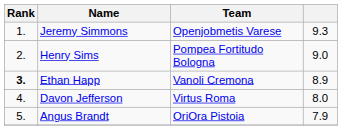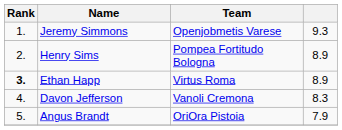 <table class="wikitable" style="text-align: center;">
 <tr>
 <th>Rank</th>
 <th width=180>Name</th>
 <th width=180>Team</th>
 <th width=40></th>
 </tr>
 <tr>
 <td>1.</td>
 <td align="left"> <a href='#'>Jeremy Simmons</a></td>
 <td style="text-align:left;"><a href='#'>Openjobmetis Varese</a></td>
 <td>9.3</td>
 </tr>
 <tr>
 <td>2.</td>
 <td align="left"> <a href='#'>Henry Sims</a></td>
 <td style="text-align:left;"><a href='#'>Pompea Fortitudo Bologna</a></td>
-<td>9.0</td>
+<td>8.9</td>
 </tr>
 <tr>
 <td><strong>3.</strong></td>
 <td align="left"> <a href='#'>Ethan Happ</a></td>
-<td style="text-align:left;"><a href='#'>Vanoli Cremona</a></td>
+<td style="text-align:left;"><a href='#'>Virtus Roma</a></td>
 <td>8.9</td>
 </tr>
 <tr>
 <td>4.</td>
 <td align="left"> <a href='#'>Davon Jefferson</a></td>
-<td style="text-align:left;"><a href='#'>Virtus Roma</a></td>
-<td>8.0</td>
+<td style="text-align:left;"><a href='#'>Vanoli Cremona</a></td>
+<td>8.3</td>
 </tr>
 <tr>
 <td>5.</td>
 <td align="left"> <a href='#'>Angus Brandt</a></td>
 <td style="text-align:left;"><a href='#'>OriOra Pistoia</a></td>
 <td>7.9</td>
 </tr>
 <tr>
 </tr>
 </table>
